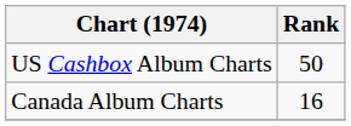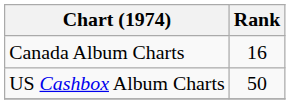 <table class="wikitable sortable">
 <tr>
 <th>Chart (1974)</th>
 <th style="text-align:center;">Rank</th>
 </tr>
 <tr>
+<td>Canada Album Charts</td>
+<td style="text-align:center;">16</td>
+</tr>
+<tr>
 <td>US <a href='#'><em>Cashbox</em></a> Album Charts</td>
 <td style="text-align:center;">50</td>
 </tr>
 <tr>
-<td>Canada Album Charts</td>
-<td style="text-align:center;">16</td>
-</tr>
-<tr>
 </tr>
 </table>
